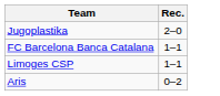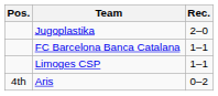 <table class="wikitable" style="text-align:center">
 <tr>
+<th width=25>Pos.</th>
 <th width=220>Team</th>
 <th width=25>Rec.</th>
 </tr>
 <tr>
+<td></td>
 <td align=left> <a href='#'>Jugoplastika</a></td>
 <td>2–0</td>
 </tr>
 <tr>
+<td></td>
 <td align=left> <a href='#'>FC Barcelona Banca Catalana</a></td>
 <td>1–1</td>
 </tr>
 <tr>
+<td></td>
 <td align=left> <a href='#'>Limoges CSP</a></td>
 <td>1–1</td>
 </tr>
 <tr>
+<td>4th</td>
 <td align=left> <a href='#'>Aris</a></td>
 <td>0–2</td>
 </tr>
 </table>
